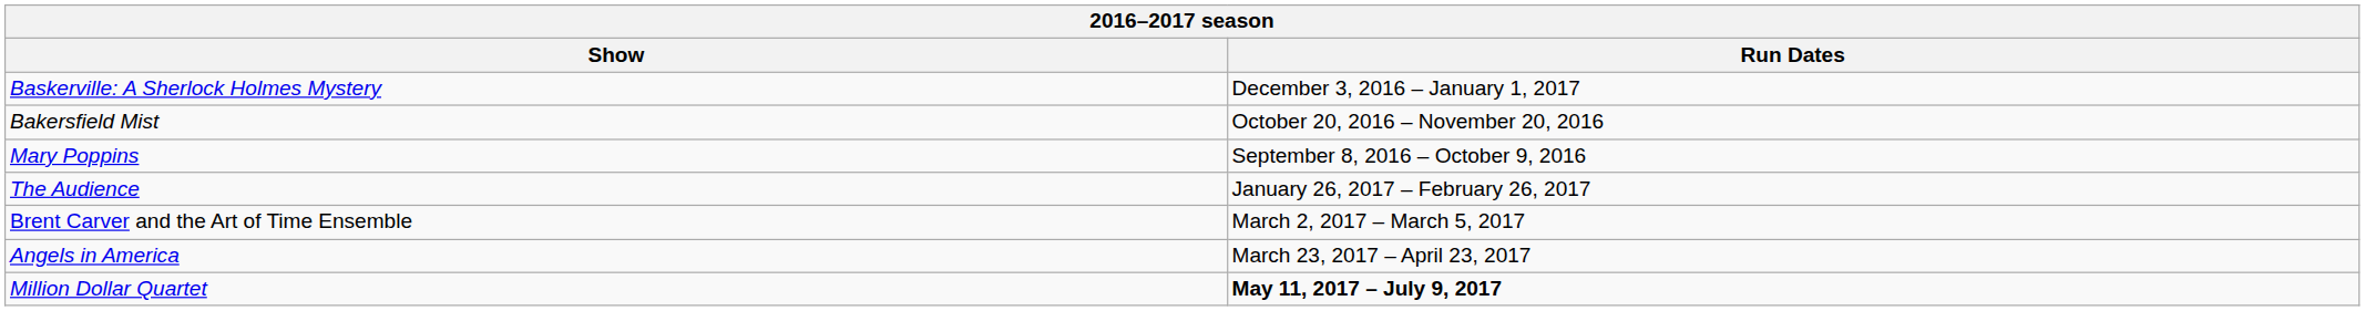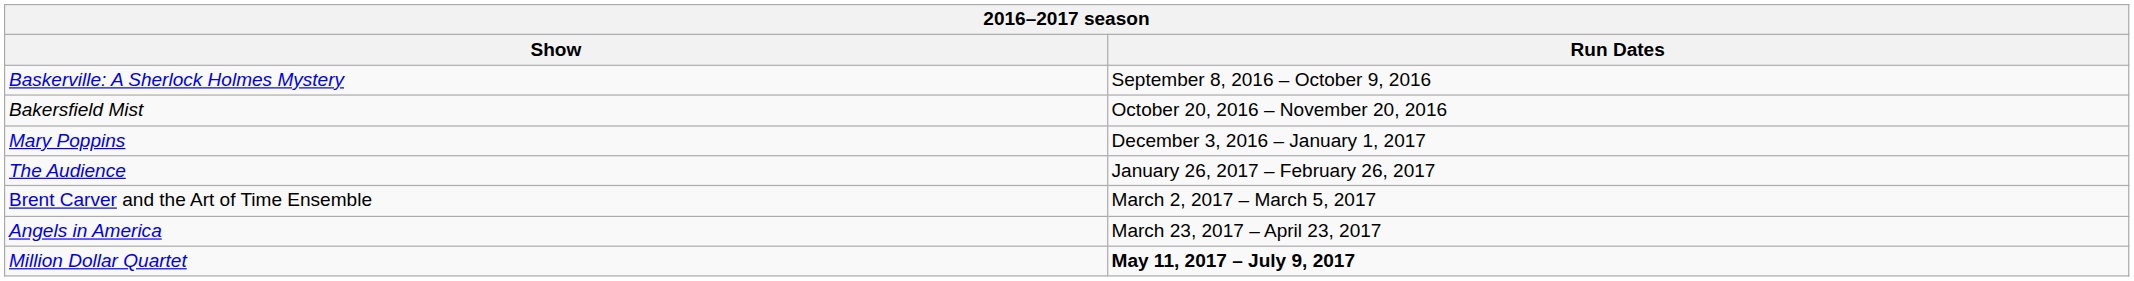 <table class="wikitable collapsible collapsed" width=90%>
 <tr>
 <th colspan=4>2016–2017 season</th>
 </tr>
 <tr>
 <th>Show</th>
 <th>Run Dates</th>
 </tr>
 <tr>
 <td><em><a href='#'>Baskerville: A Sherlock Holmes Mystery</a></em></td>
-<td>December 3, 2016 – January 1, 2017</td>
+<td>September 8, 2016 – October 9, 2016</td>
 </tr>
 <tr>
 <td><em>Bakersfield Mist</em></td>
 <td>October 20, 2016 – November 20, 2016</td>
 </tr>
 <tr>
 <td><em><a href='#'>Mary Poppins</a></em></td>
-<td>September 8, 2016 – October 9, 2016</td>
+<td>December 3, 2016 – January 1, 2017</td>
 </tr>
 <tr>
 <td><em><a href='#'>The Audience</a></em></td>
 <td>January 26, 2017 – February 26, 2017</td>
 </tr>
 <tr>
 <td><a href='#'>Brent Carver</a> and the Art of Time Ensemble</td>
 <td>March 2, 2017 – March 5, 2017</td>
 </tr>
 <tr>
 <td><em><a href='#'>Angels in America</a></em></td>
 <td>March 23, 2017 – April 23, 2017</td>
 </tr>
 <tr>
 <td><em><a href='#'>Million Dollar Quartet</a></em></td>
 <td><strong>May 11, 2017 – July 9, 2017</strong></td>
 </tr>
 </table>
